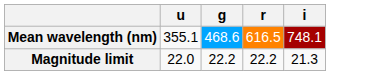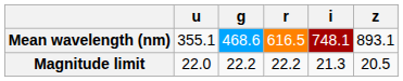 <table class="wikitable">
 <tr>
 <th></th>
 <th>u</th>
 <th>g</th>
 <th>r</th>
 <th>i</th>
+<th>z</th>
 </tr>
 <tr>
 <th>Mean wavelength (nm)</th>
 <td align="center">355.1</td>
 <td align="center" bgcolor="#00a5ff" style="color:#ffffff;">468.6</td>
 <td align="center" bgcolor="#ff8200" style="color:#ffffff;">616.5</td>
 <td align="center" bgcolor="#a50000" style="color:#ffffff;">748.1</td>
+<td align="center">893.1</td>
 </tr>
 <tr>
 <th align="center">Magnitude limit</th>
 <td align="center">22.0</td>
 <td align="center">22.2</td>
 <td align="center">22.2</td>
 <td align="center">21.3</td>
+<td align="center">20.5</td>
 </tr>
 </table>
